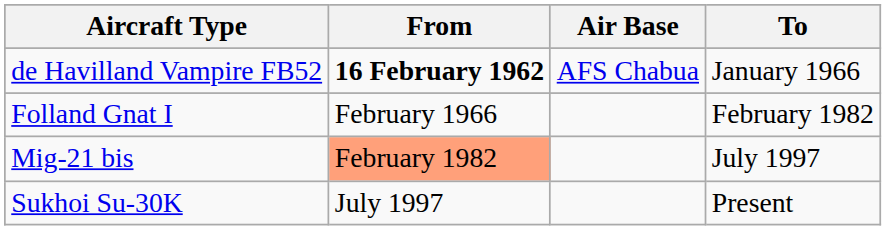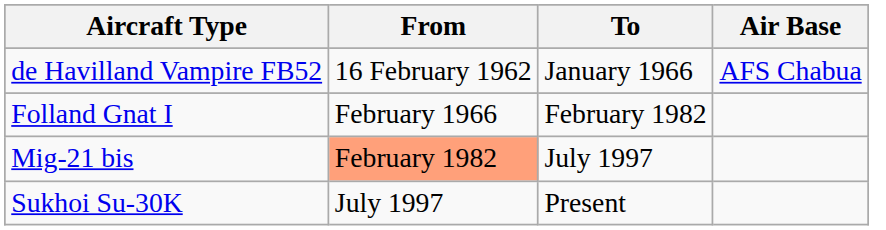 <table class="wikitable">
 <tr>
 <th>Aircraft Type</th>
 <th>From</th>
+<th>To</th>
 <th>Air Base</th>
-<th>To</th>
 </tr>
 <tr>
 <td><a href='#'>de Havilland Vampire FB52</a></td>
-<td><strong>16 February 1962</strong></td>
+<td>16 February 1962</td>
+<td>January 1966</td>
 <td><a href='#'>AFS Chabua</a></td>
-<td>January 1966</td>
 </tr>
 <tr>
 <td><a href='#'>Folland Gnat I</a></td>
 <td>February 1966</td>
+<td>February 1982</td>
 <td></td>
-<td>February 1982</td>
 </tr>
 <tr>
 <td><a href='#'>Mig-21 bis</a></td>
 <td style="background: lightsalmon;">February 1982</td>
+<td>July 1997</td>
 <td></td>
-<td>July 1997</td>
 </tr>
 <tr>
 <td><a href='#'>Sukhoi Su-30K</a></td>
 <td>July 1997</td>
+<td>Present</td>
 <td></td>
-<td>Present</td>
 </tr>
 </table>
